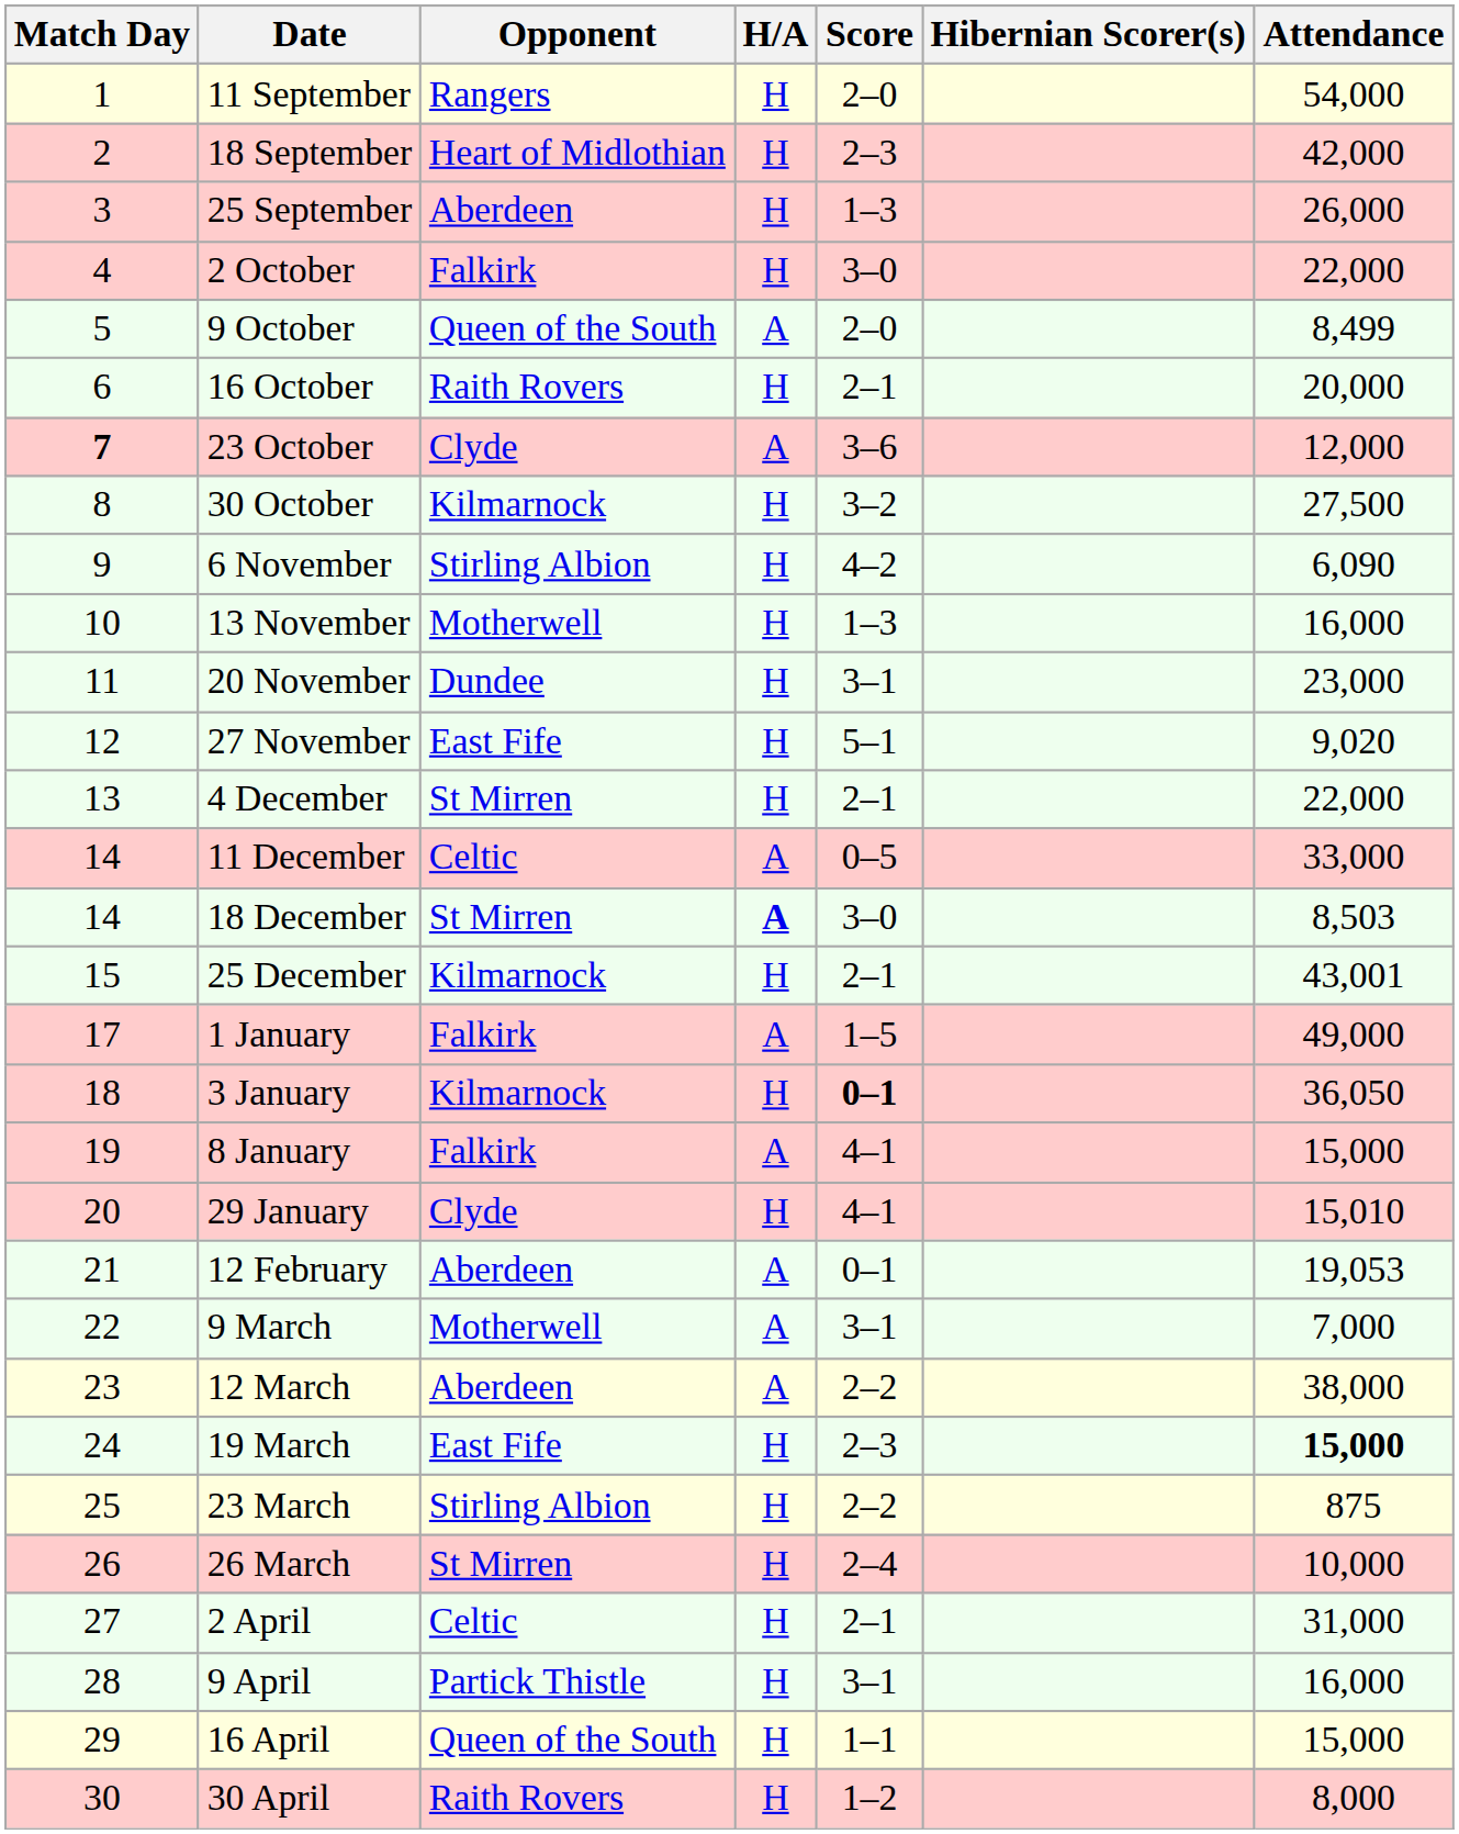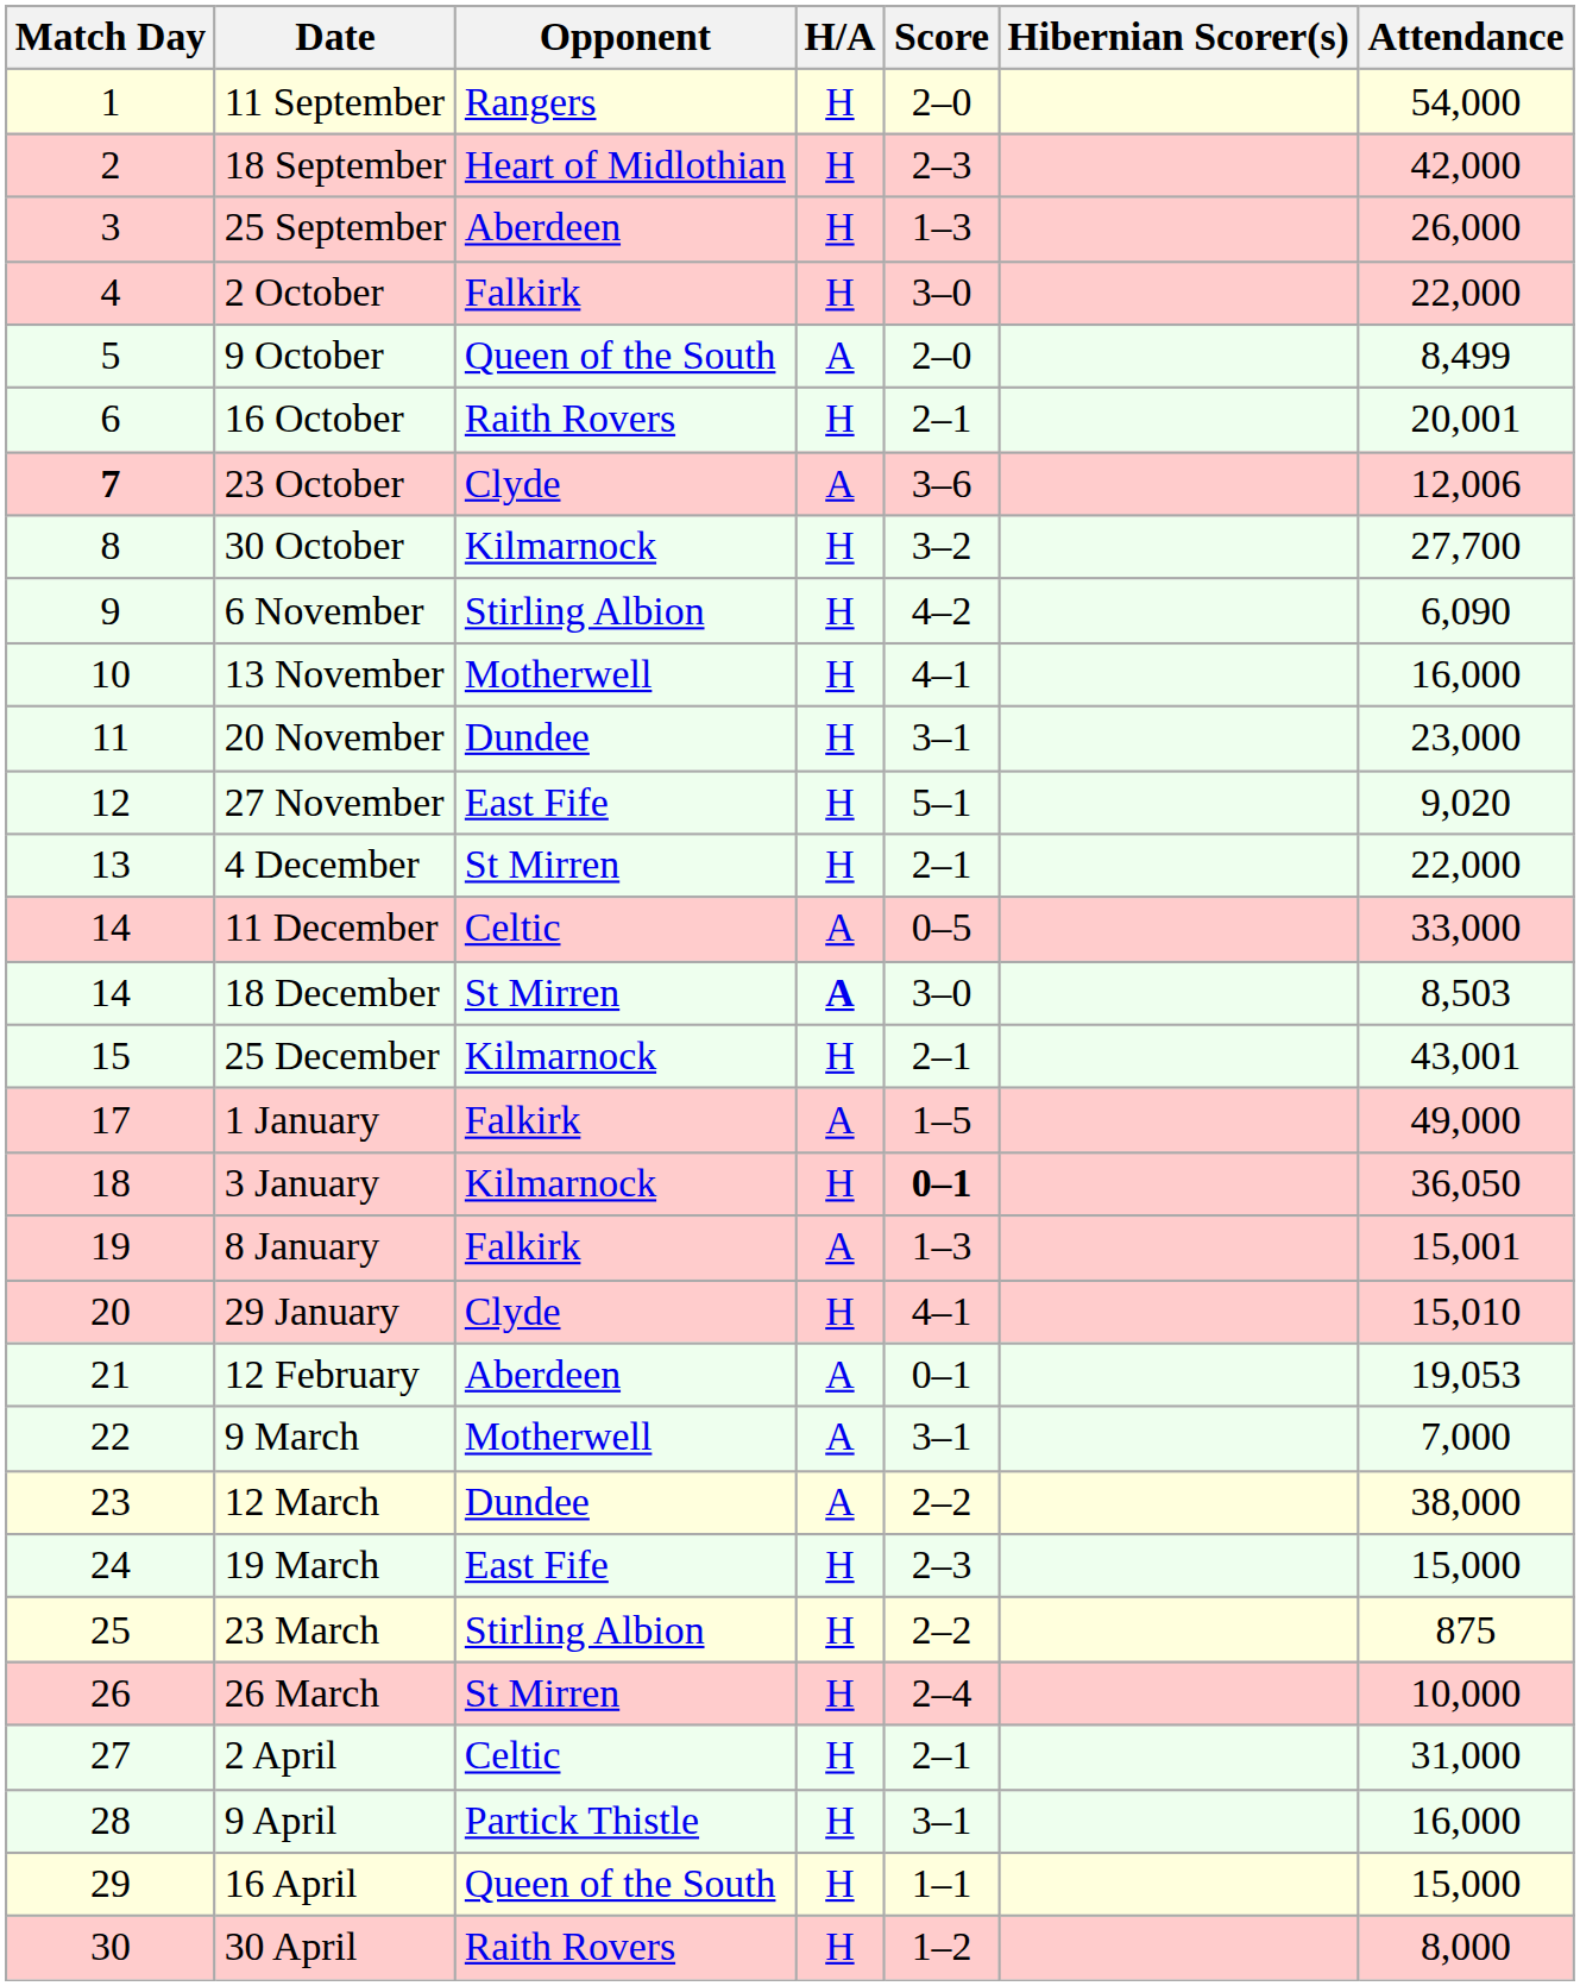 <table class="wikitable" style="text-align:center">
 <tr>
 <th>Match Day</th>
 <th>Date</th>
 <th>Opponent</th>
 <th>H/A</th>
 <th>Score</th>
 <th>Hibernian Scorer(s)</th>
 <th>Attendance</th>
 </tr>
 <tr bgcolor=#FFFFDD>
 <td>1</td>
 <td align=left>11 September</td>
 <td align=left><a href='#'>Rangers</a></td>
 <td><a href='#'>H</a></td>
 <td>2–0</td>
 <td align=left></td>
 <td>54,000</td>
 </tr>
 <tr bgcolor=#FFCCCC>
 <td>2</td>
 <td align=left>18 September</td>
 <td align=left><a href='#'>Heart of Midlothian</a></td>
 <td><a href='#'>H</a></td>
 <td>2–3</td>
 <td align=left></td>
 <td>42,000</td>
 </tr>
 <tr bgcolor=#FFCCCC>
 <td>3</td>
 <td align=left>25 September</td>
 <td align=left><a href='#'>Aberdeen</a></td>
 <td><a href='#'>H</a></td>
 <td>1–3</td>
 <td align=left></td>
 <td>26,000</td>
 </tr>
 <tr bgcolor=#FFCCCC>
 <td>4</td>
 <td align=left>2 October</td>
 <td align=left><a href='#'>Falkirk</a></td>
 <td><a href='#'>H</a></td>
 <td>3–0</td>
 <td align=left></td>
 <td>22,000</td>
 </tr>
 <tr bgcolor=#EEFFEE>
 <td>5</td>
 <td align=left>9 October</td>
 <td align=left><a href='#'>Queen of the South</a></td>
 <td><a href='#'>A</a></td>
 <td>2–0</td>
 <td align=left></td>
 <td>8,499</td>
 </tr>
 <tr bgcolor=#EEFFEE>
 <td>6</td>
 <td align=left>16 October</td>
 <td align=left><a href='#'>Raith Rovers</a></td>
 <td><a href='#'>H</a></td>
 <td>2–1</td>
 <td align=left></td>
-<td>20,000</td>
+<td>20,001</td>
 </tr>
 <tr bgcolor=#FFCCCC>
 <td><strong>7</strong></td>
 <td align=left>23 October</td>
 <td align=left><a href='#'>Clyde</a></td>
 <td><a href='#'>A</a></td>
 <td>3–6</td>
 <td align=left></td>
-<td>12,000</td>
+<td>12,006</td>
 </tr>
 <tr bgcolor=#EEFFEE>
 <td>8</td>
 <td align=left>30 October</td>
 <td align=left><a href='#'>Kilmarnock</a></td>
 <td><a href='#'>H</a></td>
 <td>3–2</td>
 <td align=left></td>
-<td>27,500</td>
+<td>27,700</td>
 </tr>
 <tr bgcolor=#EEFFEE>
 <td>9</td>
 <td align=left>6 November</td>
 <td align=left><a href='#'>Stirling Albion</a></td>
 <td><a href='#'>H</a></td>
 <td>4–2</td>
 <td align=left></td>
 <td>6,090</td>
 </tr>
 <tr bgcolor=#EEFFEE>
 <td>10</td>
 <td align=left>13 November</td>
 <td align=left><a href='#'>Motherwell</a></td>
 <td><a href='#'>H</a></td>
-<td>1–3</td>
+<td>4–1</td>
 <td align=left></td>
 <td>16,000</td>
 </tr>
 <tr bgcolor=#EEFFEE>
 <td>11</td>
 <td align=left>20 November</td>
 <td align=left><a href='#'>Dundee</a></td>
 <td><a href='#'>H</a></td>
 <td>3–1</td>
 <td align=left></td>
 <td>23,000</td>
 </tr>
 <tr bgcolor=#EEFFEE>
 <td>12</td>
 <td align=left>27 November</td>
 <td align=left><a href='#'>East Fife</a></td>
 <td><a href='#'>H</a></td>
 <td>5–1</td>
 <td align=left></td>
 <td>9,020</td>
 </tr>
 <tr bgcolor=#EEFFEE>
 <td>13</td>
 <td align=left>4 December</td>
 <td align=left><a href='#'>St Mirren</a></td>
 <td><a href='#'>H</a></td>
 <td>2–1</td>
 <td align=left></td>
 <td>22,000</td>
 </tr>
 <tr bgcolor=#FFCCCC>
 <td>14</td>
 <td align=left>11 December</td>
 <td align=left><a href='#'>Celtic</a></td>
 <td><a href='#'>A</a></td>
 <td>0–5</td>
 <td align=left></td>
 <td>33,000</td>
 </tr>
 <tr bgcolor=#EEFFEE>
 <td>14</td>
 <td align=left>18 December</td>
 <td align=left><a href='#'>St Mirren</a></td>
 <td><strong><a href='#'>A</a></strong></td>
 <td>3–0</td>
 <td align=left></td>
 <td>8,503</td>
 </tr>
 <tr bgcolor=#EEFFEE>
 <td>15</td>
 <td align=left>25 December</td>
 <td align=left><a href='#'>Kilmarnock</a></td>
 <td><a href='#'>H</a></td>
 <td>2–1</td>
 <td align=left></td>
 <td>43,001</td>
 </tr>
 <tr bgcolor=#FFCCCC>
 <td>17</td>
 <td align=left>1 January</td>
 <td align=left><a href='#'>Falkirk</a></td>
 <td><a href='#'>A</a></td>
 <td>1–5</td>
 <td align=left></td>
 <td>49,000</td>
 </tr>
 <tr bgcolor=#FFCCCC>
 <td>18</td>
 <td align=left>3 January</td>
 <td align=left><a href='#'>Kilmarnock</a></td>
 <td><a href='#'>H</a></td>
 <td><strong>0–1</strong></td>
 <td align=left></td>
 <td>36,050</td>
 </tr>
 <tr bgcolor=#FFCCCC>
 <td>19</td>
 <td align=left>8 January</td>
 <td align=left><a href='#'>Falkirk</a></td>
 <td><a href='#'>A</a></td>
-<td>4–1</td>
+<td>1–3</td>
 <td align=left></td>
-<td>15,000</td>
+<td>15,001</td>
 </tr>
 <tr bgcolor=#FFCCCC>
 <td>20</td>
 <td align=left>29 January</td>
 <td align=left><a href='#'>Clyde</a></td>
 <td><a href='#'>H</a></td>
 <td>4–1</td>
 <td align=left></td>
 <td>15,010</td>
 </tr>
 <tr bgcolor=#EEFFEE>
 <td>21</td>
 <td align=left>12 February</td>
 <td align=left><a href='#'>Aberdeen</a></td>
 <td><a href='#'>A</a></td>
 <td>0–1</td>
 <td align=left></td>
 <td>19,053</td>
 </tr>
 <tr bgcolor=#EEFFEE>
 <td>22</td>
 <td align=left>9 March</td>
 <td align=left><a href='#'>Motherwell</a></td>
 <td><a href='#'>A</a></td>
 <td>3–1</td>
 <td align=left></td>
 <td>7,000</td>
 </tr>
 <tr bgcolor=#FFFFDD>
 <td>23</td>
 <td align=left>12 March</td>
-<td align=left><a href='#'>Aberdeen</a></td>
+<td align=left><a href='#'>Dundee</a></td>
 <td><a href='#'>A</a></td>
 <td>2–2</td>
 <td align=left></td>
 <td>38,000</td>
 </tr>
 <tr bgcolor=#EEFFEE>
 <td>24</td>
 <td align=left>19 March</td>
 <td align=left><a href='#'>East Fife</a></td>
 <td><a href='#'>H</a></td>
 <td>2–3</td>
 <td align=left></td>
-<td><strong>15,000</strong></td>
+<td>15,000</td>
 </tr>
 <tr bgcolor=#FFFFDD>
 <td>25</td>
 <td align=left>23 March</td>
 <td align=left><a href='#'>Stirling Albion</a></td>
 <td><a href='#'>H</a></td>
 <td>2–2</td>
 <td align=left></td>
 <td>875</td>
 </tr>
 <tr bgcolor=#FFCCCC>
 <td>26</td>
 <td align=left>26 March</td>
 <td align=left><a href='#'>St Mirren</a></td>
 <td><a href='#'>H</a></td>
 <td>2–4</td>
 <td align=left></td>
 <td>10,000</td>
 </tr>
 <tr bgcolor=#EEFFEE>
 <td>27</td>
 <td align=left>2 April</td>
 <td align=left><a href='#'>Celtic</a></td>
 <td><a href='#'>H</a></td>
 <td>2–1</td>
 <td align=left></td>
 <td>31,000</td>
 </tr>
 <tr bgcolor=#EEFFEE>
 <td>28</td>
 <td align=left>9 April</td>
 <td align=left><a href='#'>Partick Thistle</a></td>
 <td><a href='#'>H</a></td>
 <td>3–1</td>
 <td align=left></td>
 <td>16,000</td>
 </tr>
 <tr bgcolor=#FFFFDD>
 <td>29</td>
 <td align=left>16 April</td>
 <td align=left><a href='#'>Queen of the South</a></td>
 <td><a href='#'>H</a></td>
 <td>1–1</td>
 <td align=left></td>
 <td>15,000</td>
 </tr>
 <tr bgcolor=#FFCCCC>
 <td>30</td>
 <td align=left>30 April</td>
 <td align=left><a href='#'>Raith Rovers</a></td>
 <td><a href='#'>H</a></td>
 <td>1–2</td>
 <td align=left></td>
 <td>8,000</td>
 </tr>
 </table>
